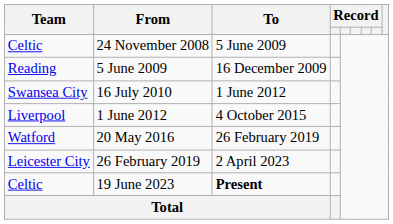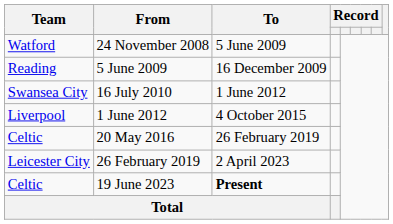 <table class=wikitable style=text-align:center>
 <tr>
 <th rowspan=2>Team</th>
 <th rowspan=2>From</th>
 <th rowspan=2>To</th>
 <th colspan=5>Record</th>
 <th rowspan=2></th>
 </tr>
 <tr>
 <th></th>
 <th></th>
 <th></th>
 <th></th>
 <th></th>
 </tr>
 <tr>
-<td align=left><a href='#'>Celtic</a></td>
+<td align=left><a href='#'>Watford</a></td>
 <td align=left>24 November 2008</td>
 <td align=left>5 June 2009<br></td>
 <td></td>
 </tr>
 <tr>
 <td align=left><a href='#'>Reading</a></td>
 <td align=left>5 June 2009</td>
 <td align=left>16 December 2009<br></td>
 <td></td>
 </tr>
 <tr>
 <td align=left><a href='#'>Swansea City</a></td>
 <td align=left>16 July 2010</td>
 <td align=left>1 June 2012<br></td>
 <td></td>
 </tr>
 <tr>
 <td align=left><a href='#'>Liverpool</a></td>
 <td align=left>1 June 2012</td>
 <td align=left>4 October 2015<br></td>
 <td></td>
 </tr>
 <tr>
-<td align=left><a href='#'>Watford</a></td>
+<td align=left><a href='#'>Celtic</a></td>
 <td align=left>20 May 2016</td>
 <td align=left>26 February 2019<br></td>
 <td></td>
 </tr>
 <tr>
 <td align=left><a href='#'>Leicester City</a></td>
 <td align=left>26 February 2019</td>
 <td align=left>2 April 2023<br></td>
 <td></td>
 </tr>
 <tr>
 <td align=left><a href='#'>Celtic</a></td>
 <td align=left>19 June 2023</td>
 <td align=left><strong>Present<br></strong></td>
 <td></td>
 </tr>
 <tr>
 <th colspan=3>Total<br></th>
 <th></th>
 </tr>
 </table>
